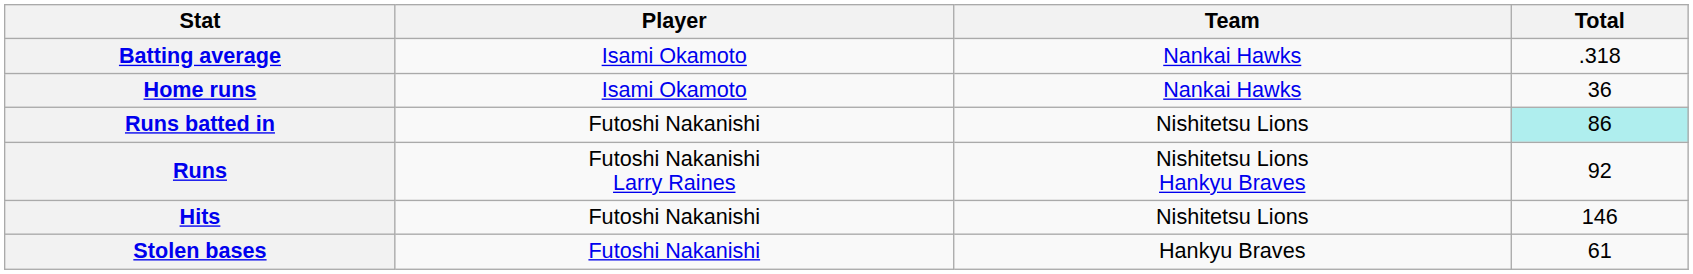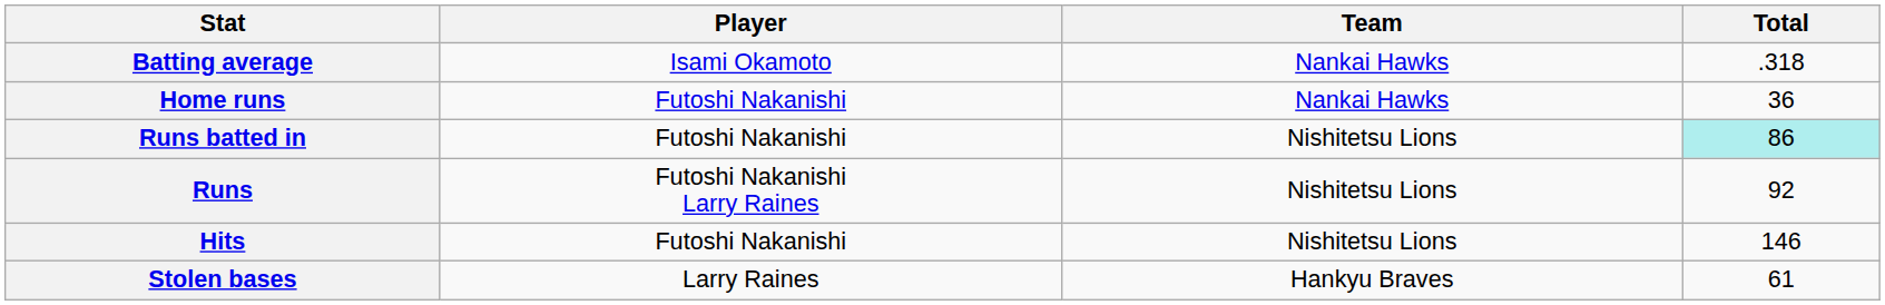 <table class="wikitable" style="text-align:center;">
 <tr>
 <th scope="col" width="7%">Stat</th>
 <th scope="col" width="10%">Player</th>
 <th scope="col" width="10%">Team</th>
 <th scope="col" width="3%">Total</th>
 </tr>
 <tr>
 <th scope="row" style="text-align:center;"><a href='#'>Batting average</a></th>
 <td><a href='#'>Isami Okamoto</a></td>
 <td><a href='#'>Nankai Hawks</a></td>
 <td>.318</td>
 </tr>
 <tr>
 <th scope="row" style="text-align:center;"><a href='#'>Home runs</a></th>
-<td><a href='#'>Isami Okamoto</a></td>
+<td><a href='#'>Futoshi Nakanishi</a></td>
 <td><a href='#'>Nankai Hawks</a></td>
 <td>36</td>
 </tr>
 <tr>
 <th scope="row" style="text-align:center;"><a href='#'>Runs batted in</a></th>
 <td>Futoshi Nakanishi</td>
 <td>Nishitetsu Lions</td>
 <td style="background: paleturquoise;">86</td>
 </tr>
 <tr>
 <th scope="row" style="text-align:center;"><a href='#'>Runs</a></th>
 <td>Futoshi Nakanishi<br><a href='#'>Larry Raines</a></td>
-<td>Nishitetsu Lions<br><a href='#'>Hankyu Braves</a></td>
+<td>Nishitetsu Lions</td>
 <td>92</td>
 </tr>
 <tr>
 <th scope="row" style="text-align:center;"><a href='#'>Hits</a></th>
 <td>Futoshi Nakanishi</td>
 <td>Nishitetsu Lions</td>
 <td>146</td>
 </tr>
 <tr>
 <th scope="row" style="text-align:center;"><a href='#'>Stolen bases</a></th>
-<td><a href='#'>Futoshi Nakanishi</a></td>
+<td>Larry Raines</td>
 <td>Hankyu Braves</td>
 <td>61</td>
 </tr>
 </table>
